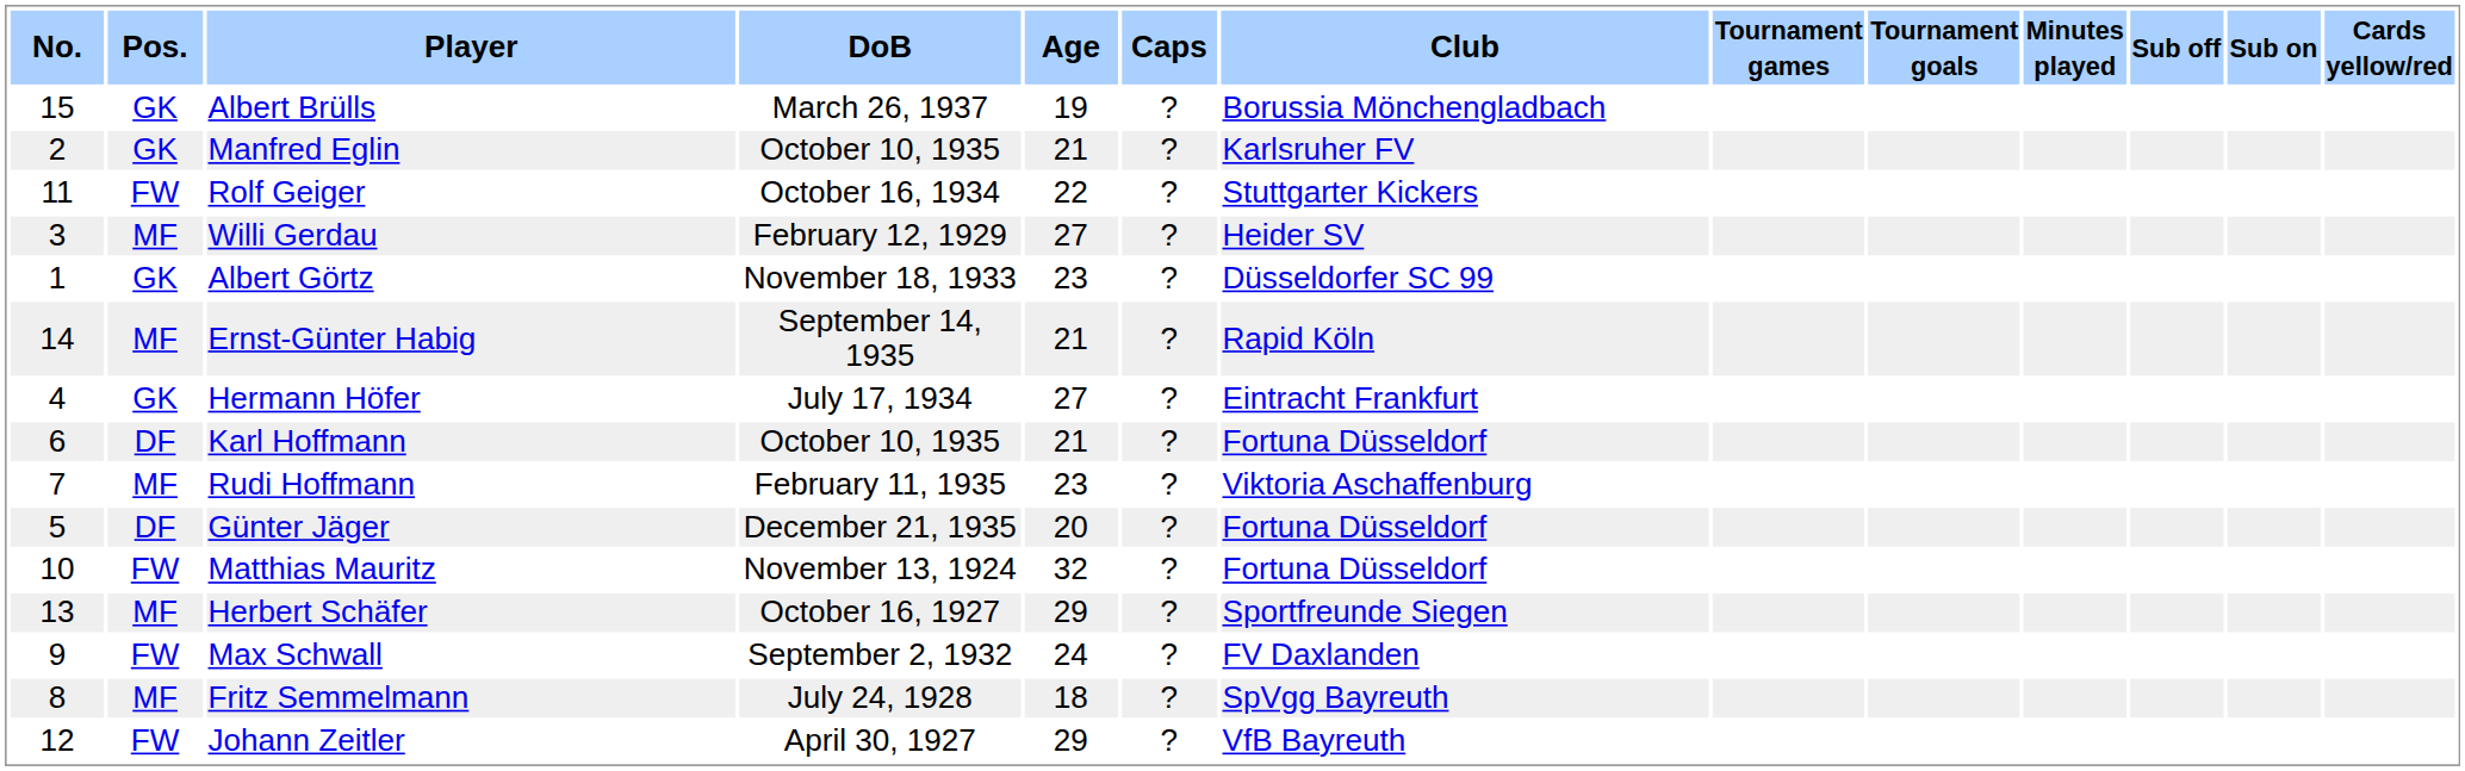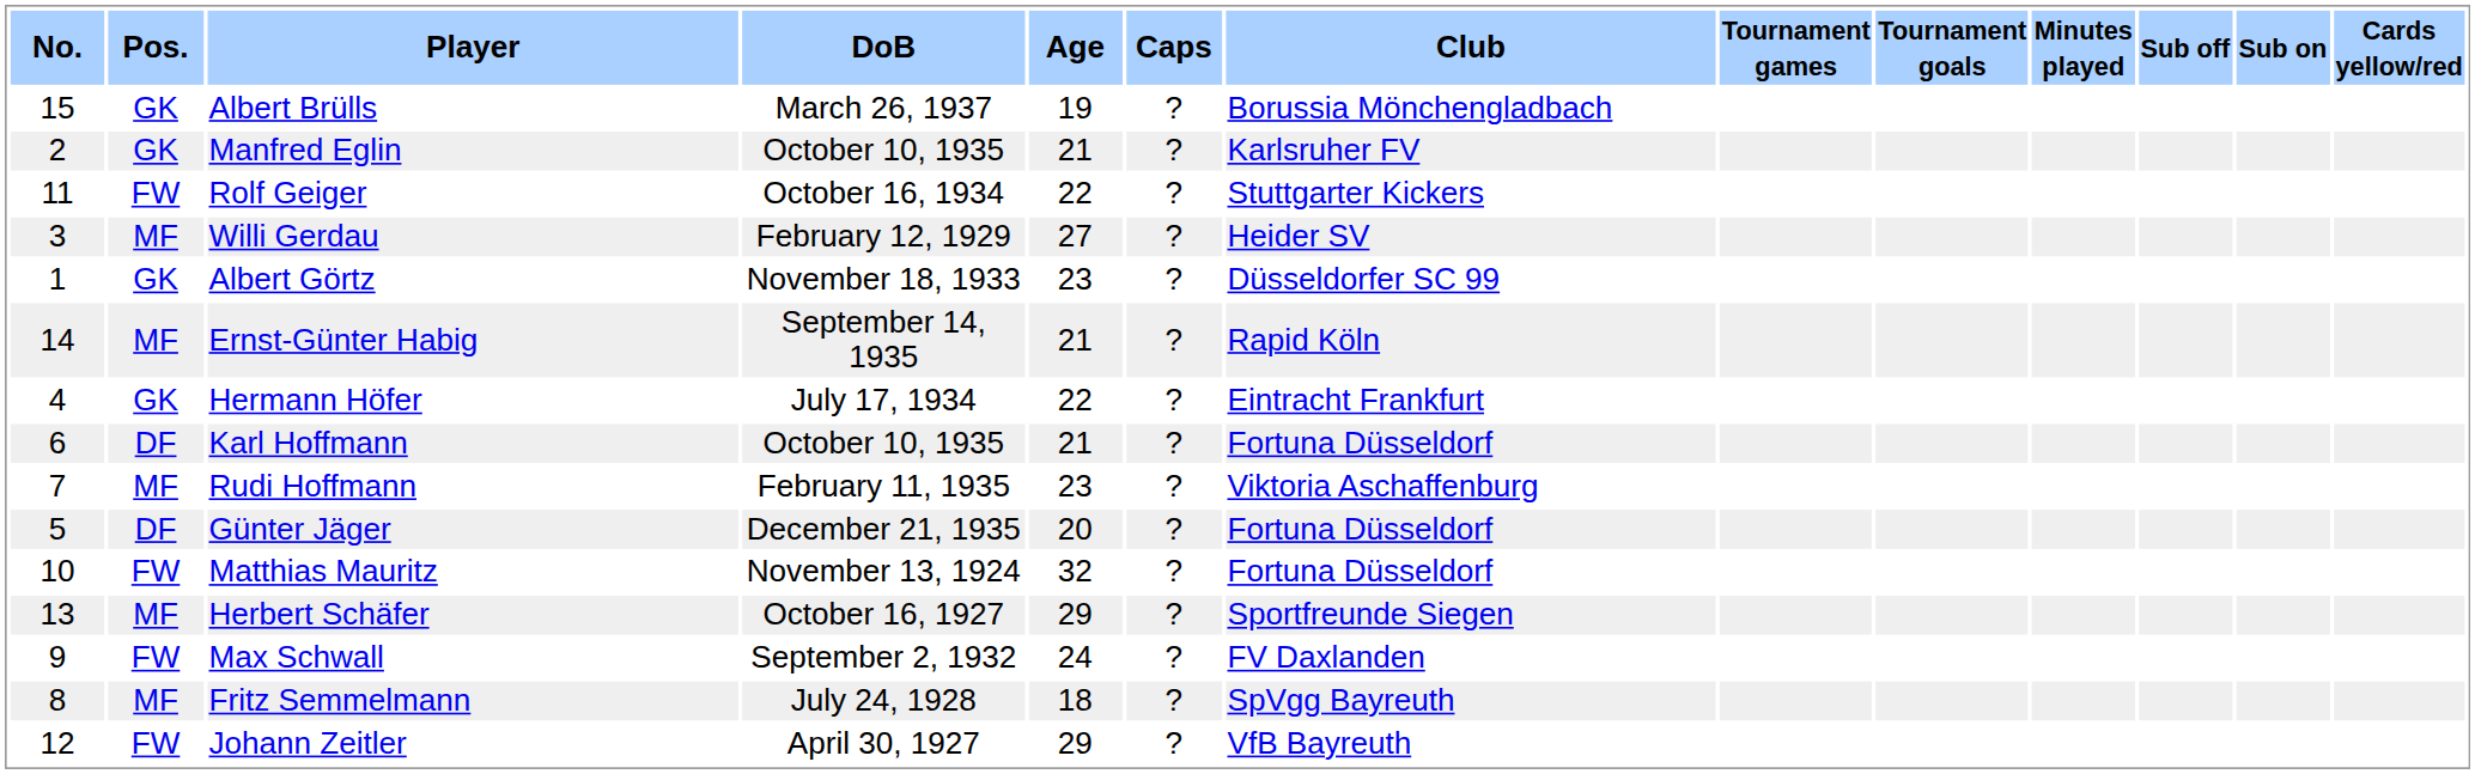 <table border="0"  style="width:100%; border:1px solid #999; background:#fff; text-align:center;">
 <tr style="text-align:center; background:#aad0ff;">
 <th width=4%>No.</th>
 <th width=4%>Pos.</th>
 <th width=23%>Player</th>
 <th width=12%>DoB</th>
 <th width=4%>Age</th>
 <th width=4%>Caps</th>
 <th width=21%>Club</th>
 <th width=6%><small>Tournament<br>games</small></th>
 <th width=6%><small>Tournament<br>goals</small></th>
 <th width=4%><small>Minutes<br>played</small></th>
 <th width=4%><small>Sub off</small></th>
 <th width=4%><small>Sub on</small></th>
 <th width=4%><small>Cards<br>yellow/red</small></th>
 </tr>
 <tr>
 <td>15</td>
 <td><a href='#'>GK</a></td>
 <td align="left"><a href='#'>Albert Brülls</a></td>
 <td>March 26, 1937</td>
 <td>19</td>
 <td>?</td>
 <td align="left"> <a href='#'>Borussia Mönchengladbach</a></td>
 <td></td>
 <td></td>
 <td></td>
 <td></td>
 <td></td>
 <td></td>
 </tr>
 <tr style="background:#efefef;">
 <td>2</td>
 <td><a href='#'>GK</a></td>
 <td align="left"><a href='#'>Manfred Eglin</a></td>
 <td>October 10, 1935</td>
 <td>21</td>
 <td>?</td>
 <td align="left"> <a href='#'>Karlsruher FV</a></td>
 <td></td>
 <td></td>
 <td></td>
 <td></td>
 <td></td>
 <td></td>
 </tr>
 <tr>
 <td>11</td>
 <td><a href='#'>FW</a></td>
 <td align="left"><a href='#'>Rolf Geiger</a></td>
 <td>October 16, 1934</td>
 <td>22</td>
 <td>?</td>
 <td align="left"> <a href='#'>Stuttgarter Kickers</a></td>
 <td></td>
 <td></td>
 <td></td>
 <td></td>
 <td></td>
 <td></td>
 </tr>
 <tr style="background:#efefef;">
 <td>3</td>
 <td><a href='#'>MF</a></td>
 <td align="left"><a href='#'>Willi Gerdau</a></td>
 <td>February 12, 1929</td>
 <td>27</td>
 <td>?</td>
 <td align="left"> <a href='#'>Heider SV</a></td>
 <td></td>
 <td></td>
 <td></td>
 <td></td>
 <td></td>
 <td></td>
 </tr>
 <tr>
 <td>1</td>
 <td><a href='#'>GK</a></td>
 <td align="left"><a href='#'>Albert Görtz</a></td>
 <td>November 18, 1933</td>
 <td>23</td>
 <td>?</td>
 <td align="left"> <a href='#'>Düsseldorfer SC 99</a></td>
 <td></td>
 <td></td>
 <td></td>
 <td></td>
 <td></td>
 <td></td>
 </tr>
 <tr style="background:#efefef;">
 <td>14</td>
 <td><a href='#'>MF</a></td>
 <td align="left"><a href='#'>Ernst-Günter Habig</a></td>
 <td>September 14, 1935</td>
 <td>21</td>
 <td>?</td>
 <td align="left"> <a href='#'>Rapid Köln</a></td>
 <td></td>
 <td></td>
 <td></td>
 <td></td>
 <td></td>
 <td></td>
 </tr>
 <tr>
 <td>4</td>
 <td><a href='#'>GK</a></td>
 <td align="left"><a href='#'>Hermann Höfer</a></td>
 <td>July 17, 1934</td>
-<td>27</td>
+<td>22</td>
 <td>?</td>
 <td align="left"> <a href='#'>Eintracht Frankfurt</a></td>
 <td></td>
 <td></td>
 <td></td>
 <td></td>
 <td></td>
 <td></td>
 </tr>
 <tr style="background:#efefef;">
 <td>6</td>
 <td><a href='#'>DF</a></td>
 <td align="left"><a href='#'>Karl Hoffmann</a></td>
 <td>October 10, 1935</td>
 <td>21</td>
 <td>?</td>
 <td align="left"> <a href='#'>Fortuna Düsseldorf</a></td>
 <td></td>
 <td></td>
 <td></td>
 <td></td>
 <td></td>
 <td></td>
 </tr>
 <tr>
 <td>7</td>
 <td><a href='#'>MF</a></td>
 <td align="left"><a href='#'>Rudi Hoffmann</a></td>
 <td>February 11, 1935</td>
 <td>23</td>
 <td>?</td>
 <td align="left"> <a href='#'>Viktoria Aschaffenburg</a></td>
 <td></td>
 <td></td>
 <td></td>
 <td></td>
 <td></td>
 <td></td>
 </tr>
 <tr style="background:#efefef;">
 <td>5</td>
 <td><a href='#'>DF</a></td>
 <td align="left"><a href='#'>Günter Jäger</a></td>
 <td>December 21, 1935</td>
 <td>20</td>
 <td>?</td>
 <td align="left"> <a href='#'>Fortuna Düsseldorf</a></td>
 <td></td>
 <td></td>
 <td></td>
 <td></td>
 <td></td>
 <td></td>
 </tr>
 <tr>
 <td>10</td>
 <td><a href='#'>FW</a></td>
 <td align="left"><a href='#'>Matthias Mauritz</a></td>
 <td>November 13, 1924</td>
 <td>32</td>
 <td>?</td>
 <td align="left"> <a href='#'>Fortuna Düsseldorf</a></td>
 <td></td>
 <td></td>
 <td></td>
 <td></td>
 <td></td>
 <td></td>
 </tr>
 <tr style="background:#efefef;">
 <td>13</td>
 <td><a href='#'>MF</a></td>
 <td align="left"><a href='#'>Herbert Schäfer</a></td>
 <td>October 16, 1927</td>
 <td>29</td>
 <td>?</td>
 <td align="left"> <a href='#'>Sportfreunde Siegen</a></td>
 <td></td>
 <td></td>
 <td></td>
 <td></td>
 <td></td>
 <td></td>
 </tr>
 <tr>
 <td>9</td>
 <td><a href='#'>FW</a></td>
 <td align="left"><a href='#'>Max Schwall</a></td>
 <td>September 2, 1932</td>
 <td>24</td>
 <td>?</td>
 <td align="left"> <a href='#'>FV Daxlanden</a></td>
 <td></td>
 <td></td>
 <td></td>
 <td></td>
 <td></td>
 <td></td>
 </tr>
 <tr style="background:#efefef;">
 <td>8</td>
 <td><a href='#'>MF</a></td>
 <td align="left"><a href='#'>Fritz Semmelmann</a></td>
 <td>July 24, 1928</td>
 <td>18</td>
 <td>?</td>
 <td align="left"> <a href='#'>SpVgg Bayreuth</a></td>
 <td></td>
 <td></td>
 <td></td>
 <td></td>
 <td></td>
 <td></td>
 </tr>
 <tr>
 <td>12</td>
 <td><a href='#'>FW</a></td>
 <td align="left"><a href='#'>Johann Zeitler</a></td>
 <td>April 30, 1927</td>
 <td>29</td>
 <td>?</td>
 <td align="left"> <a href='#'>VfB Bayreuth</a></td>
 <td></td>
 <td></td>
 <td></td>
 <td></td>
 <td></td>
 <td></td>
 </tr>
 </table>
